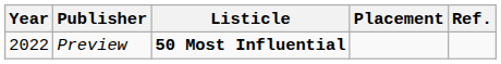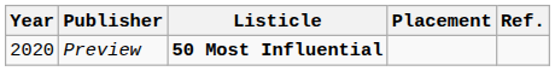 <table class="wikitable">
 <tr>
 <th>Year</th>
 <th>Publisher</th>
 <th>Listicle</th>
 <th>Placement</th>
 <th>Ref.</th>
 </tr>
 <tr>
-<td>2022</td>
+<td>2020</td>
 <td><em>Preview</em></td>
 <td><strong>50 Most Influential</strong></td>
 <td></td>
 <td></td>
 </tr>
 </table>
